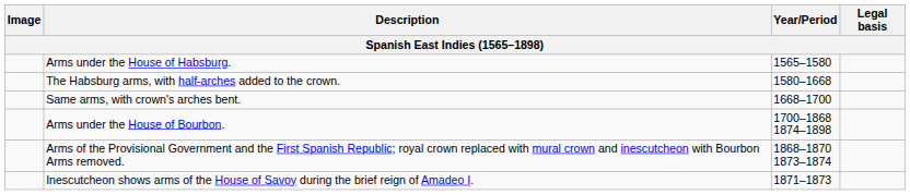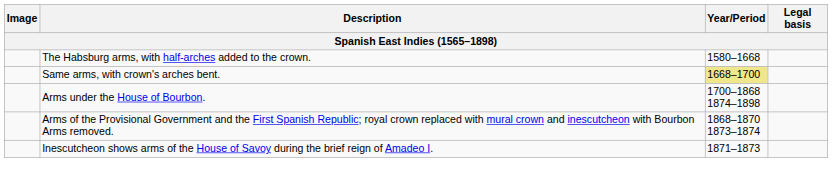 <table class="wikitable" align="center">
 <tr>
 <th>Image</th>
 <th>Description</th>
 <th>Year/Period</th>
 <th>Legal basis</th>
 </tr>
 <tr>
 <th colspan="4">Spanish East Indies (1565–1898)</th>
 </tr>
 <tr>
 <td></td>
-<td>Arms under the <a href='#'>House of Habsburg</a>.</td>
-<td>1565–1580</td>
-<td></td>
-</tr>
-<tr>
-<td></td>
 <td>The Habsburg arms, with <a href='#'>half-arches</a> added to the crown.</td>
 <td>1580–1668</td>
 <td></td>
 </tr>
 <tr>
 <td></td>
 <td>Same arms, with crown's arches bent.</td>
-<td>1668–1700</td>
+<td style="background: khaki;">1668–1700</td>
 <td></td>
 </tr>
 <tr>
 <td></td>
 <td>Arms under the <a href='#'>House of Bourbon</a>.</td>
 <td>1700–1868<br>1874–1898</td>
 <td></td>
 </tr>
 <tr>
 <td></td>
 <td>Arms of the Provisional Government and the <a href='#'>First Spanish Republic</a>; royal crown replaced with <a href='#'>mural crown</a> and <a href='#'>inescutcheon</a> with Bourbon Arms removed.</td>
 <td>1868–1870<br>1873–1874</td>
 <td></td>
 </tr>
 <tr>
 <td></td>
 <td>Inescutcheon shows arms of the <a href='#'>House of Savoy</a> during the brief reign of <a href='#'>Amadeo I</a>.</td>
 <td>1871–1873</td>
 <td></td>
 </tr>
 </table>
